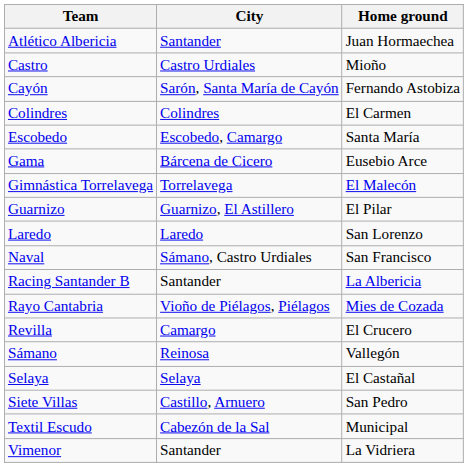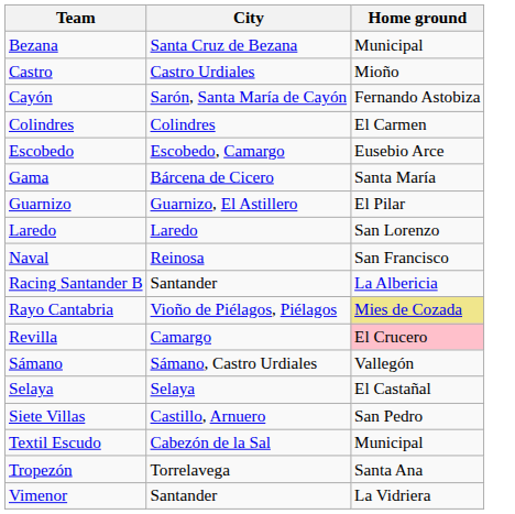 <table class="wikitable sortable">
 <tr>
 <th>Team</th>
 <th>City</th>
 <th>Home ground</th>
 </tr>
 <tr>
-<td><a href='#'>Atlético Albericia</a></td>
-<td><a href='#'>Santander</a></td>
-<td>Juan Hormaechea</td>
+<td><a href='#'>Bezana</a></td>
+<td><a href='#'>Santa Cruz de Bezana</a></td>
+<td>Municipal</td>
 </tr>
 <tr>
 <td><a href='#'>Castro</a></td>
 <td><a href='#'>Castro Urdiales</a></td>
 <td>Mioño</td>
 </tr>
 <tr>
 <td><a href='#'>Cayón</a></td>
 <td><a href='#'>Sarón</a>, <a href='#'>Santa María de Cayón</a></td>
 <td>Fernando Astobiza</td>
 </tr>
 <tr>
 <td><a href='#'>Colindres</a></td>
 <td><a href='#'>Colindres</a></td>
 <td>El Carmen</td>
 </tr>
 <tr>
 <td><a href='#'>Escobedo</a></td>
 <td><a href='#'>Escobedo</a>, <a href='#'>Camargo</a></td>
-<td>Santa María</td>
+<td>Eusebio Arce</td>
 </tr>
 <tr>
 <td><a href='#'>Gama</a></td>
 <td><a href='#'>Bárcena de Cicero</a></td>
-<td>Eusebio Arce</td>
-</tr>
-<tr>
-<td><a href='#'>Gimnástica Torrelavega</a></td>
-<td><a href='#'>Torrelavega</a></td>
-<td><a href='#'>El Malecón</a></td>
+<td>Santa María</td>
 </tr>
 <tr>
 <td><a href='#'>Guarnizo</a></td>
 <td><a href='#'>Guarnizo</a>, <a href='#'>El Astillero</a></td>
 <td>El Pilar</td>
 </tr>
 <tr>
 <td><a href='#'>Laredo</a></td>
 <td><a href='#'>Laredo</a></td>
 <td>San Lorenzo</td>
 </tr>
 <tr>
 <td><a href='#'>Naval</a></td>
-<td><a href='#'>Sámano</a>, Castro Urdiales</td>
+<td><a href='#'>Reinosa</a></td>
 <td>San Francisco</td>
 </tr>
 <tr>
 <td><a href='#'>Racing Santander B</a></td>
 <td>Santander</td>
 <td><a href='#'>La Albericia</a></td>
 </tr>
 <tr>
 <td><a href='#'>Rayo Cantabria</a></td>
 <td><a href='#'>Vioño de Piélagos</a>, <a href='#'>Piélagos</a></td>
-<td><a href='#'>Mies de Cozada</a></td>
+<td style="background: khaki;"><a href='#'>Mies de Cozada</a></td>
 </tr>
 <tr>
 <td><a href='#'>Revilla</a></td>
 <td><a href='#'>Camargo</a></td>
-<td>El Crucero</td>
+<td style="background: pink;">El Crucero</td>
 </tr>
 <tr>
 <td><a href='#'>Sámano</a></td>
-<td><a href='#'>Reinosa</a></td>
+<td><a href='#'>Sámano</a>, Castro Urdiales</td>
 <td>Vallegón</td>
 </tr>
 <tr>
 <td><a href='#'>Selaya</a></td>
 <td><a href='#'>Selaya</a></td>
 <td>El Castañal</td>
 </tr>
 <tr>
 <td><a href='#'>Siete Villas</a></td>
 <td><a href='#'>Castillo</a>, <a href='#'>Arnuero</a></td>
 <td>San Pedro</td>
 </tr>
 <tr>
 <td><a href='#'>Textil Escudo</a></td>
 <td><a href='#'>Cabezón de la Sal</a></td>
 <td>Municipal</td>
 </tr>
 <tr>
+<td><a href='#'>Tropezón</a></td>
+<td>Torrelavega</td>
+<td>Santa Ana</td>
+</tr>
+<tr>
 <td><a href='#'>Vimenor</a></td>
 <td>Santander</td>
 <td>La Vidriera</td>
 </tr>
 </table>
